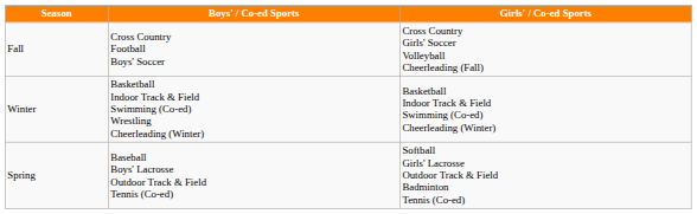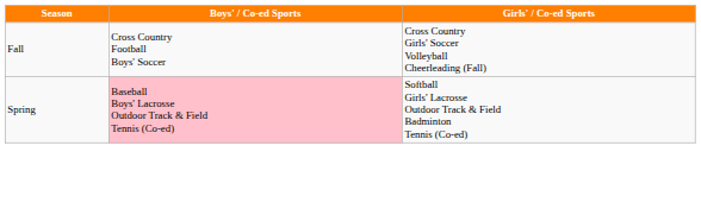 <table class="wikitable sortable" style="width:60%; font-size:90%;">
 <tr>
 <th style="background:#FF7F00; color:white;">Season</th>
 <th style="background:#FF7F00; color:white;">Boys' / Co-ed Sports</th>
 <th style="background:#FF7F00; color:white;">Girls' / Co-ed Sports</th>
 </tr>
 <tr>
 <td>Fall</td>
 <td>Cross Country<br>Football<br>Boys' Soccer</td>
 <td>Cross Country<br>Girls' Soccer<br>Volleyball<br>Cheerleading (Fall)</td>
 </tr>
 <tr>
-<td>Winter</td>
-<td>Basketball<br>Indoor Track & Field<br>Swimming (Co-ed)<br>Wrestling<br>Cheerleading (Winter)</td>
-<td>Basketball<br>Indoor Track & Field<br>Swimming (Co-ed)<br>Cheerleading (Winter)</td>
-</tr>
-<tr>
 <td>Spring</td>
-<td>Baseball<br>Boys' Lacrosse<br>Outdoor Track & Field<br>Tennis (Co-ed)</td>
+<td style="background: pink;">Baseball<br>Boys' Lacrosse<br>Outdoor Track & Field<br>Tennis (Co-ed)</td>
 <td>Softball<br>Girls' Lacrosse<br>Outdoor Track & Field<br>Badminton<br>Tennis (Co-ed)</td>
 </tr>
 </table>
